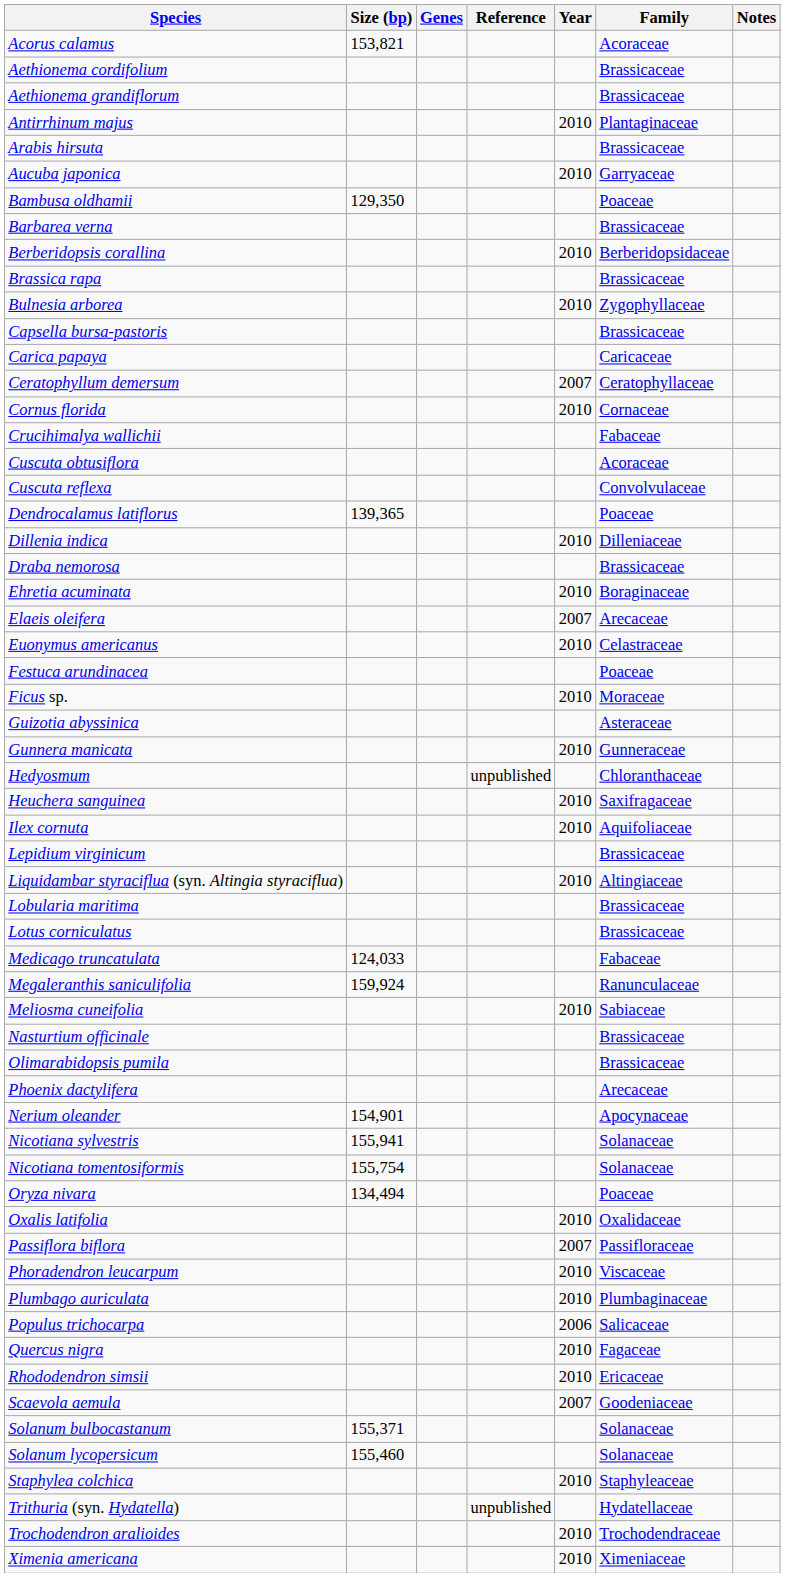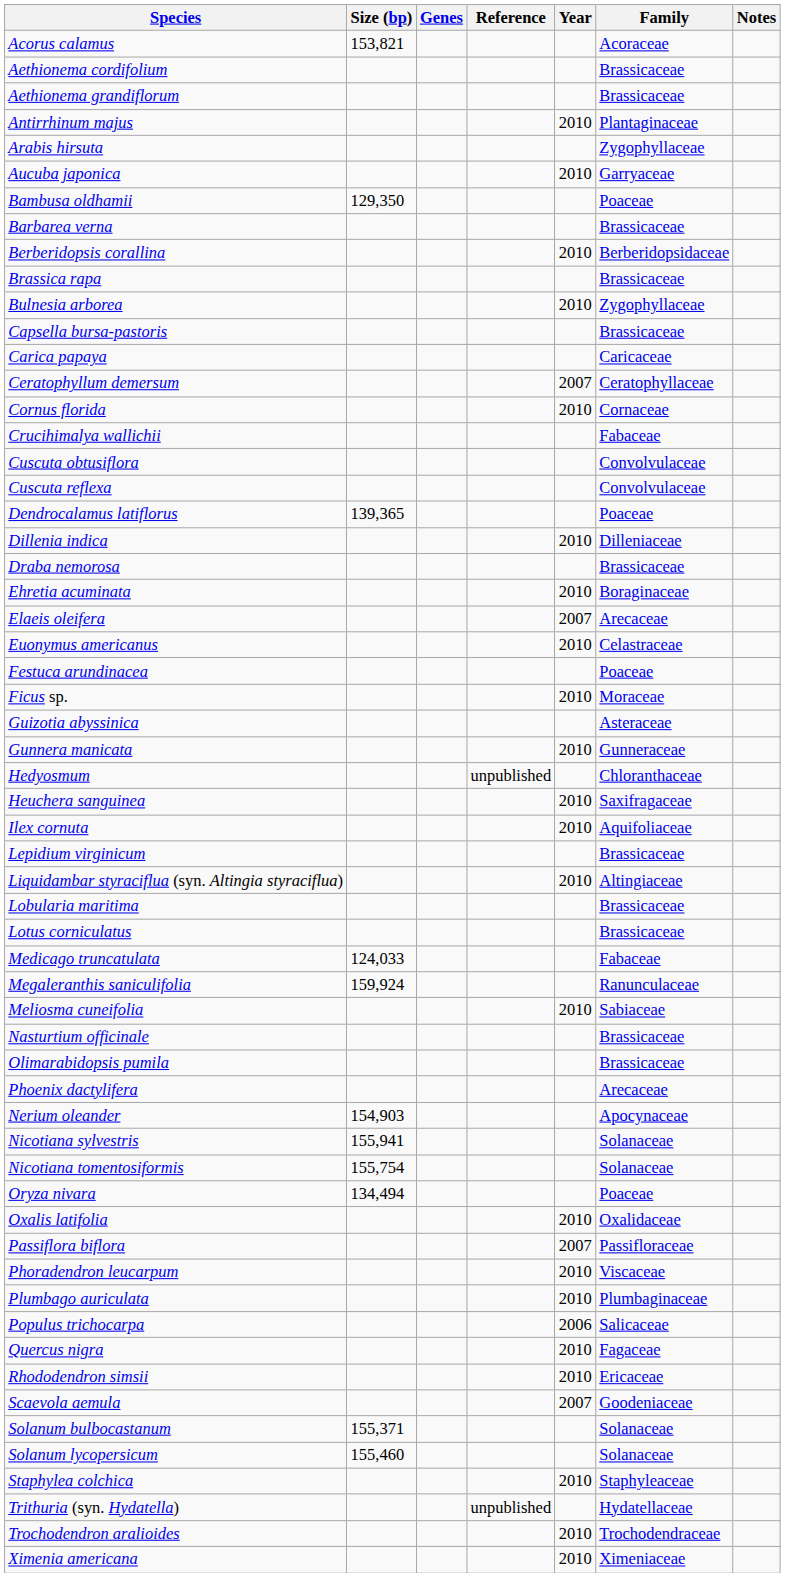 <table class="wikitable sortable">
 <tr>
 <th><a href='#'>Species</a></th>
 <th>Size (<a href='#'>bp</a>)</th>
 <th><a href='#'>Genes</a></th>
 <th>Reference</th>
 <th>Year</th>
 <th>Family</th>
 <th>Notes</th>
 </tr>
 <tr>
 <td><em><a href='#'>Acorus calamus</a></em></td>
 <td>153,821</td>
 <td></td>
 <td></td>
 <td></td>
 <td><a href='#'>Acoraceae</a></td>
 <td></td>
 </tr>
 <tr>
 <td><em><a href='#'>Aethionema cordifolium</a></em></td>
 <td></td>
 <td></td>
 <td></td>
 <td></td>
 <td><a href='#'>Brassicaceae</a></td>
 <td></td>
 </tr>
 <tr>
 <td><em><a href='#'>Aethionema grandiflorum</a></em></td>
 <td></td>
 <td></td>
 <td></td>
 <td></td>
 <td><a href='#'>Brassicaceae</a></td>
 <td></td>
 </tr>
 <tr>
 <td><em><a href='#'>Antirrhinum majus</a></em></td>
 <td></td>
 <td></td>
 <td></td>
 <td>2010</td>
 <td><a href='#'>Plantaginaceae</a></td>
 <td></td>
 </tr>
 <tr>
 <td><em><a href='#'>Arabis hirsuta</a></em></td>
 <td></td>
 <td></td>
 <td></td>
 <td></td>
-<td><a href='#'>Brassicaceae</a></td>
+<td><a href='#'>Zygophyllaceae</a></td>
 <td></td>
 </tr>
 <tr>
 <td><em><a href='#'>Aucuba japonica</a></em></td>
 <td></td>
 <td></td>
 <td></td>
 <td>2010</td>
 <td><a href='#'>Garryaceae</a></td>
 <td></td>
 </tr>
 <tr>
 <td><em><a href='#'>Bambusa oldhamii</a></em></td>
 <td>129,350</td>
 <td></td>
 <td></td>
 <td></td>
 <td><a href='#'>Poaceae</a></td>
 <td></td>
 </tr>
 <tr>
 <td><em><a href='#'>Barbarea verna</a></em></td>
 <td></td>
 <td></td>
 <td></td>
 <td></td>
 <td><a href='#'>Brassicaceae</a></td>
 <td></td>
 </tr>
 <tr>
 <td><em><a href='#'>Berberidopsis corallina</a></em></td>
 <td></td>
 <td></td>
 <td></td>
 <td>2010</td>
 <td><a href='#'>Berberidopsidaceae</a></td>
 <td></td>
 </tr>
 <tr>
 <td><em><a href='#'>Brassica rapa</a></em></td>
 <td></td>
 <td></td>
 <td></td>
 <td></td>
 <td><a href='#'>Brassicaceae</a></td>
 <td></td>
 </tr>
 <tr>
 <td><em><a href='#'>Bulnesia arborea</a></em></td>
 <td></td>
 <td></td>
 <td></td>
 <td>2010</td>
 <td><a href='#'>Zygophyllaceae</a></td>
 <td></td>
 </tr>
 <tr>
 <td><em><a href='#'>Capsella bursa-pastoris</a></em></td>
 <td></td>
 <td></td>
 <td></td>
 <td></td>
 <td><a href='#'>Brassicaceae</a></td>
 <td></td>
 </tr>
 <tr>
 <td><em><a href='#'>Carica papaya</a></em></td>
 <td></td>
 <td></td>
 <td></td>
 <td></td>
 <td><a href='#'>Caricaceae</a></td>
 <td></td>
 </tr>
 <tr>
 <td><em><a href='#'>Ceratophyllum demersum</a></em></td>
 <td></td>
 <td></td>
 <td></td>
 <td>2007</td>
 <td><a href='#'>Ceratophyllaceae</a></td>
 <td></td>
 </tr>
 <tr>
 <td><em><a href='#'>Cornus florida</a></em></td>
 <td></td>
 <td></td>
 <td></td>
 <td>2010</td>
 <td><a href='#'>Cornaceae</a></td>
 <td></td>
 </tr>
 <tr>
 <td><em><a href='#'>Crucihimalya wallichii</a></em></td>
 <td></td>
 <td></td>
 <td></td>
 <td></td>
 <td><a href='#'>Fabaceae</a></td>
 <td></td>
 </tr>
 <tr>
 <td><em><a href='#'>Cuscuta obtusiflora</a></em></td>
 <td></td>
 <td></td>
 <td></td>
 <td></td>
-<td><a href='#'>Acoraceae</a></td>
+<td><a href='#'>Convolvulaceae</a></td>
 <td></td>
 </tr>
 <tr>
 <td><em><a href='#'>Cuscuta reflexa</a></em></td>
 <td></td>
 <td></td>
 <td></td>
 <td></td>
 <td><a href='#'>Convolvulaceae</a></td>
 <td></td>
 </tr>
 <tr>
 <td><em><a href='#'>Dendrocalamus latiflorus</a></em></td>
 <td>139,365</td>
 <td></td>
 <td></td>
 <td></td>
 <td><a href='#'>Poaceae</a></td>
 <td></td>
 </tr>
 <tr>
 <td><em><a href='#'>Dillenia indica</a></em></td>
 <td></td>
 <td></td>
 <td></td>
 <td>2010</td>
 <td><a href='#'>Dilleniaceae</a></td>
 <td></td>
 </tr>
 <tr>
 <td><em><a href='#'>Draba nemorosa</a></em></td>
 <td></td>
 <td></td>
 <td></td>
 <td></td>
 <td><a href='#'>Brassicaceae</a></td>
 <td></td>
 </tr>
 <tr>
 <td><em><a href='#'>Ehretia acuminata</a></em></td>
 <td></td>
 <td></td>
 <td></td>
 <td>2010</td>
 <td><a href='#'>Boraginaceae</a></td>
 <td></td>
 </tr>
 <tr>
 <td><em><a href='#'>Elaeis oleifera</a></em></td>
 <td></td>
 <td></td>
 <td></td>
 <td>2007</td>
 <td><a href='#'>Arecaceae</a></td>
 <td></td>
 </tr>
 <tr>
 <td><em><a href='#'>Euonymus americanus</a></em></td>
 <td></td>
 <td></td>
 <td></td>
 <td>2010</td>
 <td><a href='#'>Celastraceae</a></td>
 <td></td>
 </tr>
 <tr>
 <td><em><a href='#'>Festuca arundinacea</a></em></td>
 <td></td>
 <td></td>
 <td></td>
 <td></td>
 <td><a href='#'>Poaceae</a></td>
 <td></td>
 </tr>
 <tr>
 <td><em><a href='#'>Ficus</a></em> sp.</td>
 <td></td>
 <td></td>
 <td></td>
 <td>2010</td>
 <td><a href='#'>Moraceae</a></td>
 <td></td>
 </tr>
 <tr>
 <td><em><a href='#'>Guizotia abyssinica</a></em></td>
 <td></td>
 <td></td>
 <td></td>
 <td></td>
 <td><a href='#'>Asteraceae</a></td>
 <td></td>
 </tr>
 <tr>
 <td><em><a href='#'>Gunnera manicata</a></em></td>
 <td></td>
 <td></td>
 <td></td>
 <td>2010</td>
 <td><a href='#'>Gunneraceae</a></td>
 <td></td>
 </tr>
 <tr>
 <td><em><a href='#'>Hedyosmum</a></em></td>
 <td></td>
 <td></td>
 <td>unpublished</td>
 <td></td>
 <td><a href='#'>Chloranthaceae</a></td>
 <td></td>
 </tr>
 <tr>
 <td><em><a href='#'>Heuchera sanguinea</a></em></td>
 <td></td>
 <td></td>
 <td></td>
 <td>2010</td>
 <td><a href='#'>Saxifragaceae</a></td>
 <td></td>
 </tr>
 <tr>
 <td><em><a href='#'>Ilex cornuta</a></em></td>
 <td></td>
 <td></td>
 <td></td>
 <td>2010</td>
 <td><a href='#'>Aquifoliaceae</a></td>
 <td></td>
 </tr>
 <tr>
 <td><em><a href='#'>Lepidium virginicum</a></em></td>
 <td></td>
 <td></td>
 <td></td>
 <td></td>
 <td><a href='#'>Brassicaceae</a></td>
 <td></td>
 </tr>
 <tr>
 <td><em><a href='#'>Liquidambar styraciflua</a></em> (syn. <em>Altingia styraciflua</em>)</td>
 <td></td>
 <td></td>
 <td></td>
 <td>2010</td>
 <td><a href='#'>Altingiaceae</a></td>
 <td></td>
 </tr>
 <tr>
 <td><em><a href='#'>Lobularia maritima</a></em></td>
 <td></td>
 <td></td>
 <td></td>
 <td></td>
 <td><a href='#'>Brassicaceae</a></td>
 <td></td>
 </tr>
 <tr>
 <td><em><a href='#'>Lotus corniculatus</a></em></td>
 <td></td>
 <td></td>
 <td></td>
 <td></td>
 <td><a href='#'>Brassicaceae</a></td>
 <td></td>
 </tr>
 <tr>
 <td><em><a href='#'>Medicago truncatulata</a></em></td>
 <td>124,033</td>
 <td></td>
 <td></td>
 <td></td>
 <td><a href='#'>Fabaceae</a></td>
 <td></td>
 </tr>
 <tr>
 <td><em><a href='#'>Megaleranthis saniculifolia</a></em></td>
 <td>159,924</td>
 <td></td>
 <td></td>
 <td></td>
 <td><a href='#'>Ranunculaceae</a></td>
 <td></td>
 </tr>
 <tr>
 <td><em><a href='#'>Meliosma cuneifolia</a></em></td>
 <td></td>
 <td></td>
 <td></td>
 <td>2010</td>
 <td><a href='#'>Sabiaceae</a></td>
 <td></td>
 </tr>
 <tr>
 <td><em><a href='#'>Nasturtium officinale</a></em></td>
 <td></td>
 <td></td>
 <td></td>
 <td></td>
 <td><a href='#'>Brassicaceae</a></td>
 <td></td>
 </tr>
 <tr>
 <td><em><a href='#'>Olimarabidopsis pumila</a></em></td>
 <td></td>
 <td></td>
 <td></td>
 <td></td>
 <td><a href='#'>Brassicaceae</a></td>
 <td></td>
 </tr>
 <tr>
 <td><em><a href='#'>Phoenix dactylifera</a></em></td>
 <td></td>
 <td></td>
 <td></td>
 <td></td>
 <td><a href='#'>Arecaceae</a></td>
 <td></td>
 </tr>
 <tr>
 <td><em><a href='#'>Nerium oleander</a></em></td>
-<td>154,901</td>
+<td>154,903</td>
 <td></td>
 <td></td>
 <td></td>
 <td><a href='#'>Apocynaceae</a></td>
 <td></td>
 </tr>
 <tr>
 <td><em><a href='#'>Nicotiana sylvestris</a></em></td>
 <td>155,941</td>
 <td></td>
 <td></td>
 <td></td>
 <td><a href='#'>Solanaceae</a></td>
 <td></td>
 </tr>
 <tr>
 <td><em><a href='#'>Nicotiana tomentosiformis</a></em></td>
 <td>155,754</td>
 <td></td>
 <td></td>
 <td></td>
 <td><a href='#'>Solanaceae</a></td>
 <td></td>
 </tr>
 <tr>
 <td><em><a href='#'>Oryza nivara</a></em></td>
 <td>134,494</td>
 <td></td>
 <td></td>
 <td></td>
 <td><a href='#'>Poaceae</a></td>
 <td></td>
 </tr>
 <tr>
 <td><em><a href='#'>Oxalis latifolia</a></em></td>
 <td></td>
 <td></td>
 <td></td>
 <td>2010</td>
 <td><a href='#'>Oxalidaceae</a></td>
 <td></td>
 </tr>
 <tr>
 <td><em><a href='#'>Passiflora biflora</a></em></td>
 <td></td>
 <td></td>
 <td></td>
 <td>2007</td>
 <td><a href='#'>Passifloraceae</a></td>
 <td></td>
 </tr>
 <tr>
 <td><em><a href='#'>Phoradendron leucarpum</a></em></td>
 <td></td>
 <td></td>
 <td></td>
 <td>2010</td>
 <td><a href='#'>Viscaceae</a></td>
 <td></td>
 </tr>
 <tr>
 <td><em><a href='#'>Plumbago auriculata</a></em></td>
 <td></td>
 <td></td>
 <td></td>
 <td>2010</td>
 <td><a href='#'>Plumbaginaceae</a></td>
 <td></td>
 </tr>
 <tr>
 <td><em><a href='#'>Populus trichocarpa</a></em></td>
 <td></td>
 <td></td>
 <td></td>
 <td>2006</td>
 <td><a href='#'>Salicaceae</a></td>
 <td></td>
 </tr>
 <tr>
 <td><em><a href='#'>Quercus nigra</a></em></td>
 <td></td>
 <td></td>
 <td></td>
 <td>2010</td>
 <td><a href='#'>Fagaceae</a></td>
 <td></td>
 </tr>
 <tr>
 <td><em><a href='#'>Rhododendron simsii</a></em></td>
 <td></td>
 <td></td>
 <td></td>
 <td>2010</td>
 <td><a href='#'>Ericaceae</a></td>
 <td></td>
 </tr>
 <tr>
 <td><em><a href='#'>Scaevola aemula</a></em></td>
 <td></td>
 <td></td>
 <td></td>
 <td>2007</td>
 <td><a href='#'>Goodeniaceae</a></td>
 <td></td>
 </tr>
 <tr>
 <td><em><a href='#'>Solanum bulbocastanum</a></em></td>
 <td>155,371</td>
 <td></td>
 <td></td>
 <td></td>
 <td><a href='#'>Solanaceae</a></td>
 <td></td>
 </tr>
 <tr>
 <td><em><a href='#'>Solanum lycopersicum</a></em></td>
 <td>155,460</td>
 <td></td>
 <td></td>
 <td></td>
 <td><a href='#'>Solanaceae</a></td>
 <td></td>
 </tr>
 <tr>
 <td><em><a href='#'>Staphylea colchica</a></em></td>
 <td></td>
 <td></td>
 <td></td>
 <td>2010</td>
 <td><a href='#'>Staphyleaceae</a></td>
 <td></td>
 </tr>
 <tr>
 <td><em><a href='#'>Trithuria</a></em> (syn. <em><a href='#'>Hydatella</a></em>)</td>
 <td></td>
 <td></td>
 <td>unpublished</td>
 <td></td>
 <td><a href='#'>Hydatellaceae</a></td>
 <td></td>
 </tr>
 <tr>
 <td><em><a href='#'>Trochodendron aralioides</a></em></td>
 <td></td>
 <td></td>
 <td></td>
 <td>2010</td>
 <td><a href='#'>Trochodendraceae</a></td>
 <td></td>
 </tr>
 <tr>
 <td><em><a href='#'>Ximenia americana</a></em></td>
 <td></td>
 <td></td>
 <td></td>
 <td>2010</td>
 <td><a href='#'>Ximeniaceae</a></td>
 <td></td>
 </tr>
 </table>
